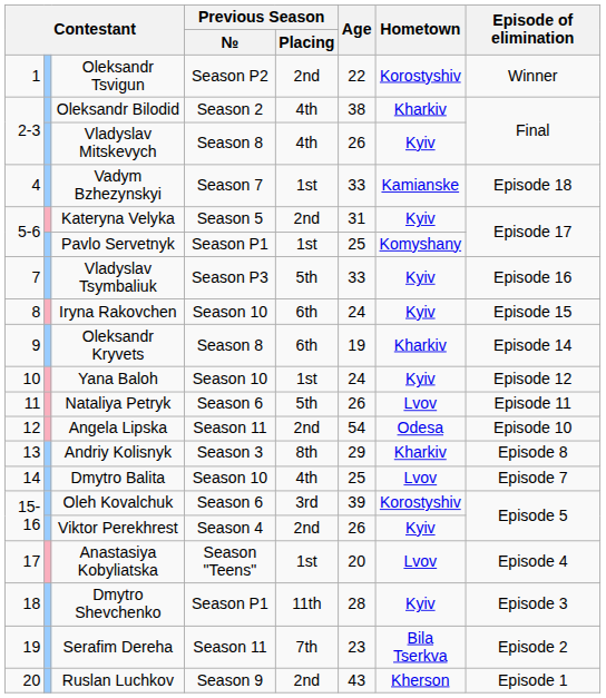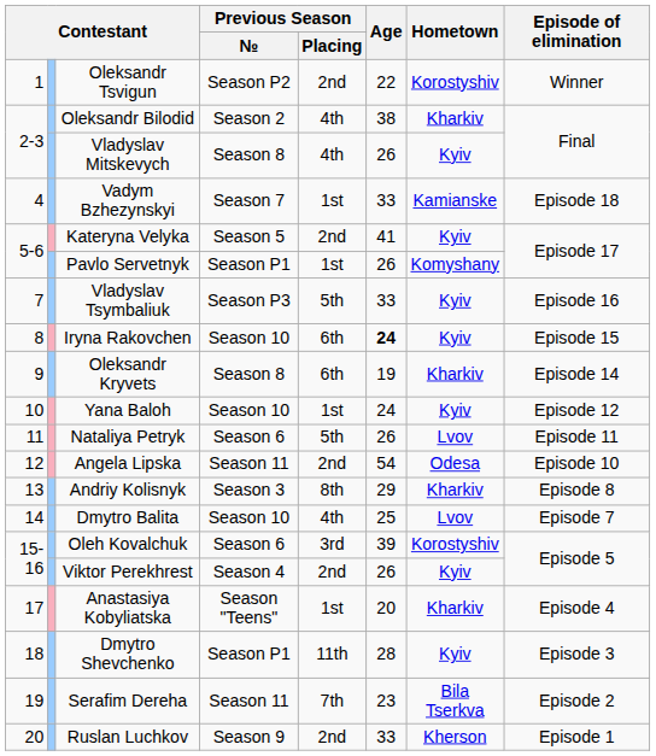 <table class="wikitable" style="text-align:center" style="width:80%;">
 <tr>
 <th colspan="3" rowspan="2">Contestant</th>
 <th colspan="2">Previous Season</th>
 <th rowspan="2">Age</th>
 <th rowspan="2">Hometown</th>
 <th rowspan="2">Episode of elimination</th>
 </tr>
 <tr>
 <th>№</th>
 <th>Placing</th>
 </tr>
 <tr>
 <td align="right">1</td>
 <td style="background:#9cf;"></td>
 <td>Oleksandr Tsvigun</td>
 <td>Season P2</td>
 <td>2nd</td>
 <td>22</td>
 <td><a href='#'>Korostyshiv</a></td>
 <td>Winner</td>
 </tr>
 <tr>
 <td align="right" rowspan=2>2-3</td>
 <td style="background:#9cf;"></td>
 <td>Oleksandr Bilodid</td>
 <td>Season 2</td>
 <td>4th</td>
 <td>38</td>
 <td><a href='#'>Kharkiv</a></td>
 <td rowspan=2>Final</td>
 </tr>
 <tr>
 <td style="background:#9cf;"></td>
 <td>Vladyslav Mitskevych</td>
 <td>Season 8</td>
 <td>4th</td>
 <td>26</td>
 <td><a href='#'>Kyiv</a></td>
 </tr>
 <tr>
 <td align="right">4</td>
 <td style="background:#9cf;"></td>
 <td>Vadym Bzhezynskyi</td>
 <td>Season 7</td>
 <td>1st</td>
 <td>33</td>
 <td><a href='#'>Kamianske</a></td>
 <td>Episode 18</td>
 </tr>
 <tr>
 <td align="right" rowspan=2>5-6</td>
 <td style="background:#faafbe"></td>
 <td>Kateryna Velyka</td>
 <td>Season 5</td>
 <td>2nd</td>
-<td>31</td>
+<td>41</td>
 <td><a href='#'>Kyiv</a></td>
 <td rowspan=2>Episode 17</td>
 </tr>
 <tr>
 <td style="background:#9cf;"></td>
 <td>Pavlo Servetnyk</td>
 <td>Season P1</td>
 <td>1st</td>
-<td>25</td>
+<td>26</td>
 <td><a href='#'>Komyshany</a></td>
 </tr>
 <tr>
 <td align="right">7</td>
 <td style="background:#9cf;"></td>
 <td>Vladyslav Tsymbaliuk</td>
 <td>Season P3</td>
 <td>5th</td>
 <td>33</td>
 <td><a href='#'>Kyiv</a></td>
 <td>Episode 16</td>
 </tr>
 <tr>
 <td align="right">8</td>
 <td style="background:#faafbe"></td>
 <td>Iryna Rakovchen</td>
 <td>Season 10</td>
 <td>6th</td>
-<td>24</td>
+<td><strong>24</strong></td>
 <td><a href='#'>Kyiv</a></td>
 <td>Episode 15</td>
 </tr>
 <tr>
 <td align="right">9</td>
 <td style="background:#9cf;"></td>
 <td>Oleksandr Kryvets</td>
 <td>Season 8</td>
 <td>6th</td>
 <td>19</td>
 <td><a href='#'>Kharkiv</a></td>
 <td>Episode 14</td>
 </tr>
 <tr>
 <td align="right">10</td>
 <td style="background:#faafbe"></td>
 <td>Yana Baloh</td>
 <td>Season 10</td>
 <td>1st</td>
 <td>24</td>
 <td><a href='#'>Kyiv</a></td>
 <td>Episode 12</td>
 </tr>
 <tr>
 <td align="right">11</td>
 <td style="background:#faafbe"></td>
 <td>Nataliya Petryk</td>
 <td>Season 6</td>
 <td>5th</td>
 <td>26</td>
 <td><a href='#'>Lvov</a></td>
 <td>Episode 11</td>
 </tr>
 <tr>
 <td align="right">12</td>
 <td style="background:#faafbe"></td>
 <td>Angela Lipska</td>
 <td>Season 11</td>
 <td>2nd</td>
 <td>54</td>
 <td><a href='#'>Odesa</a></td>
 <td>Episode 10</td>
 </tr>
 <tr>
 <td align="right">13</td>
 <td style="background:#9cf;"></td>
 <td>Andriy Kolisnyk</td>
 <td>Season 3</td>
 <td>8th</td>
 <td>29</td>
 <td><a href='#'>Kharkiv</a></td>
 <td>Episode 8</td>
 </tr>
 <tr>
 <td align="right">14</td>
 <td style="background:#9cf;"></td>
 <td>Dmytro Balita</td>
 <td>Season 10</td>
 <td>4th</td>
 <td>25</td>
 <td><a href='#'>Lvov</a></td>
 <td>Episode 7</td>
 </tr>
 <tr>
 <td align="right" rowspan=2>15-16</td>
 <td style="background:#9cf;"></td>
 <td>Oleh Kovalchuk</td>
 <td>Season 6</td>
 <td>3rd</td>
 <td>39</td>
 <td><a href='#'>Korostyshiv</a></td>
 <td rowspan=2>Episode 5</td>
 </tr>
 <tr>
 <td style="background:#9cf;"></td>
 <td>Viktor Perekhrest</td>
 <td>Season 4</td>
 <td>2nd</td>
 <td>26</td>
 <td><a href='#'>Kyiv</a></td>
 </tr>
 <tr>
 <td align="right">17</td>
 <td style="background:#faafbe"></td>
 <td>Anastasiya Kobyliatska</td>
 <td>Season "Teens"</td>
 <td>1st</td>
 <td>20</td>
-<td><a href='#'>Lvov</a></td>
+<td><a href='#'>Kharkiv</a></td>
 <td>Episode 4</td>
 </tr>
 <tr>
 <td align="right">18</td>
 <td style="background:#9cf;"></td>
 <td>Dmytro Shevchenko</td>
 <td>Season P1</td>
 <td>11th</td>
 <td>28</td>
 <td><a href='#'>Kyiv</a></td>
 <td>Episode 3</td>
 </tr>
 <tr>
 <td align="right">19</td>
 <td style="background:#9cf;"></td>
 <td>Serafim Dereha</td>
 <td>Season 11</td>
 <td>7th</td>
 <td>23</td>
 <td><a href='#'>Bila Tserkva</a></td>
 <td>Episode 2</td>
 </tr>
 <tr>
 <td align="right">20</td>
 <td style="background:#9cf;"></td>
 <td>Ruslan Luchkov</td>
 <td>Season 9</td>
 <td>2nd</td>
-<td>43</td>
+<td>33</td>
 <td><a href='#'>Kherson</a></td>
 <td>Episode 1</td>
 </tr>
 </table>
